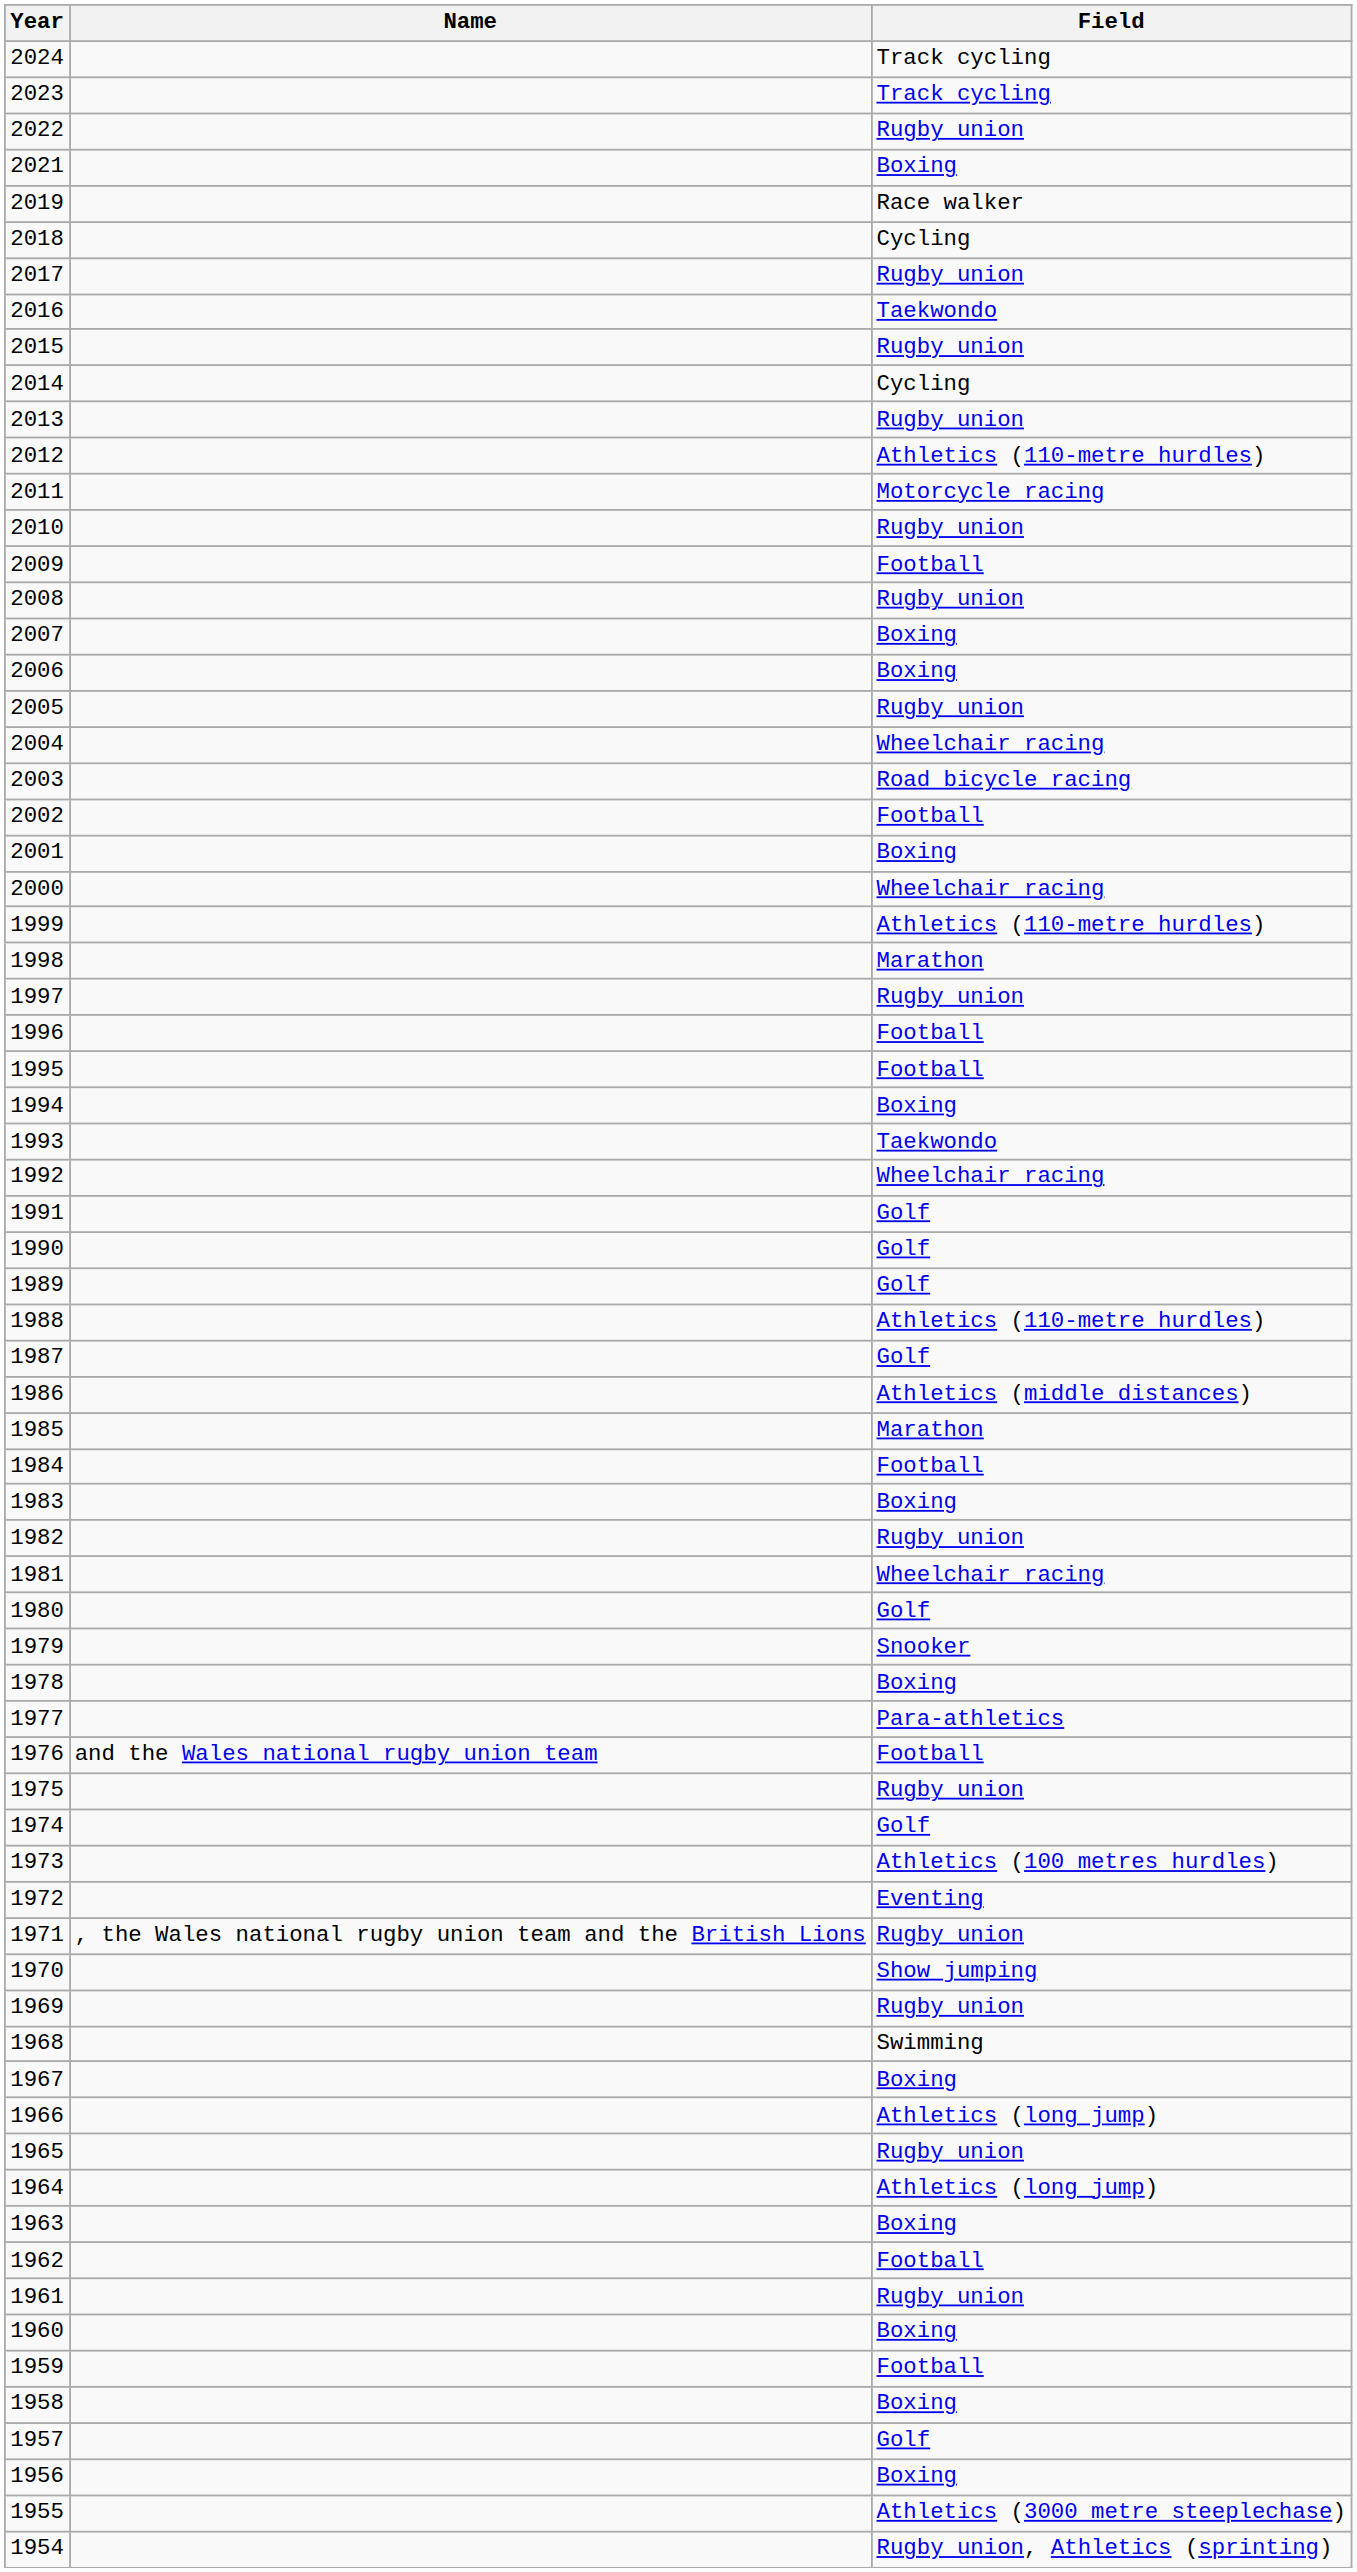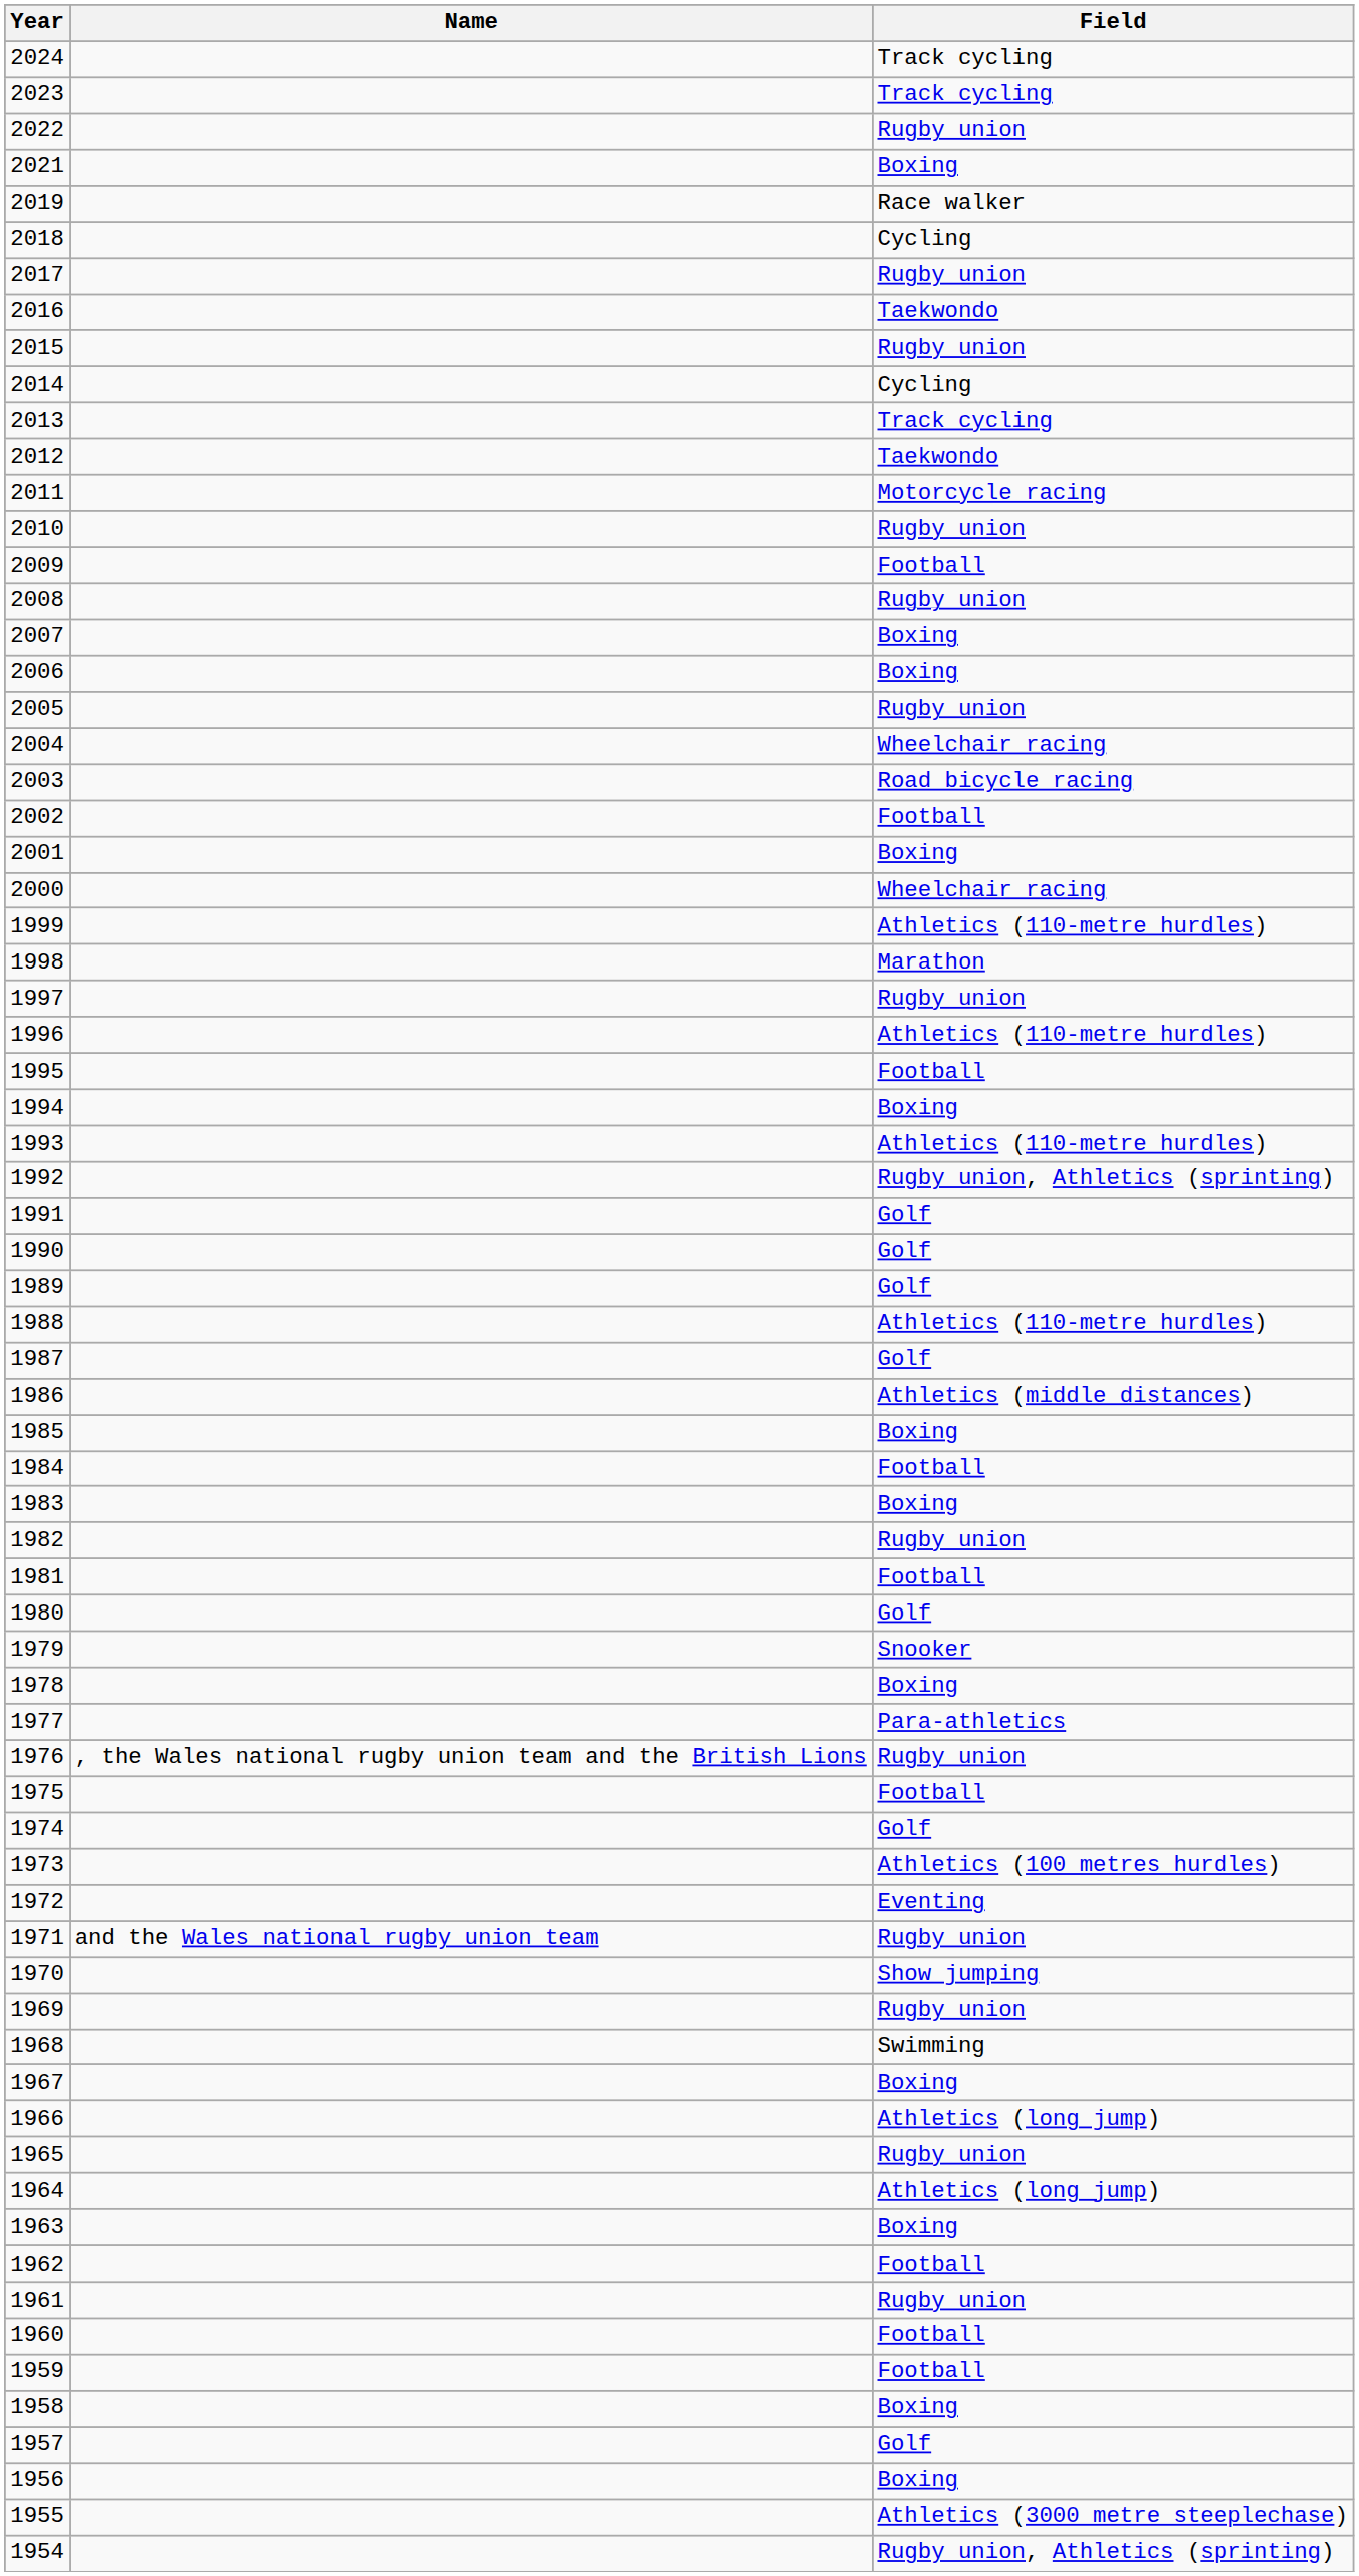 <table class="wikitable sortable" style="font-size: 95%">
 <tr>
 <th>Year</th>
 <th>Name</th>
 <th>Field</th>
 </tr>
 <tr>
 <td>2024</td>
 <td></td>
 <td>Track cycling</td>
 </tr>
 <tr>
 <td>2023</td>
 <td></td>
 <td><a href='#'>Track cycling</a></td>
 </tr>
 <tr>
 <td>2022</td>
 <td></td>
 <td><a href='#'>Rugby union</a></td>
 </tr>
 <tr>
 <td>2021</td>
 <td></td>
 <td><a href='#'>Boxing</a></td>
 </tr>
 <tr>
 <td>2019</td>
 <td></td>
 <td>Race walker</td>
 </tr>
 <tr>
 <td>2018</td>
 <td></td>
 <td>Cycling</td>
 </tr>
 <tr>
 <td>2017</td>
 <td></td>
 <td><a href='#'>Rugby union</a></td>
 </tr>
 <tr>
 <td>2016</td>
 <td></td>
 <td><a href='#'>Taekwondo</a></td>
 </tr>
 <tr>
 <td>2015</td>
 <td></td>
 <td><a href='#'>Rugby union</a></td>
 </tr>
 <tr>
 <td>2014</td>
 <td></td>
 <td>Cycling</td>
 </tr>
 <tr>
 <td>2013</td>
 <td></td>
-<td><a href='#'>Rugby union</a></td>
+<td><a href='#'>Track cycling</a></td>
 </tr>
 <tr>
 <td>2012</td>
 <td></td>
-<td><a href='#'>Athletics</a> (<a href='#'>110-metre hurdles</a>)</td>
+<td><a href='#'>Taekwondo</a></td>
 </tr>
 <tr>
 <td>2011</td>
 <td></td>
 <td><a href='#'>Motorcycle racing</a></td>
 </tr>
 <tr>
 <td>2010</td>
 <td></td>
 <td><a href='#'>Rugby union</a></td>
 </tr>
 <tr>
 <td>2009</td>
 <td></td>
 <td><a href='#'>Football</a></td>
 </tr>
 <tr>
 <td>2008</td>
 <td></td>
 <td><a href='#'>Rugby union</a></td>
 </tr>
 <tr>
 <td>2007</td>
 <td></td>
 <td><a href='#'>Boxing</a></td>
 </tr>
 <tr>
 <td>2006</td>
 <td></td>
 <td><a href='#'>Boxing</a></td>
 </tr>
 <tr>
 <td>2005</td>
 <td></td>
 <td><a href='#'>Rugby union</a></td>
 </tr>
 <tr>
 <td>2004</td>
 <td></td>
 <td><a href='#'>Wheelchair racing</a></td>
 </tr>
 <tr>
 <td>2003</td>
 <td></td>
 <td><a href='#'>Road bicycle racing</a></td>
 </tr>
 <tr>
 <td>2002</td>
 <td></td>
 <td><a href='#'>Football</a></td>
 </tr>
 <tr>
 <td>2001</td>
 <td></td>
 <td><a href='#'>Boxing</a></td>
 </tr>
 <tr>
 <td>2000</td>
 <td></td>
 <td><a href='#'>Wheelchair racing</a></td>
 </tr>
 <tr>
 <td>1999</td>
 <td></td>
 <td><a href='#'>Athletics</a> (<a href='#'>110-metre hurdles</a>)</td>
 </tr>
 <tr>
 <td>1998</td>
 <td></td>
 <td><a href='#'>Marathon</a></td>
 </tr>
 <tr>
 <td>1997</td>
 <td></td>
 <td><a href='#'>Rugby union</a></td>
 </tr>
 <tr>
 <td>1996</td>
 <td></td>
-<td><a href='#'>Football</a></td>
+<td><a href='#'>Athletics</a> (<a href='#'>110-metre hurdles</a>)</td>
 </tr>
 <tr>
 <td>1995</td>
 <td></td>
 <td><a href='#'>Football</a></td>
 </tr>
 <tr>
 <td>1994</td>
 <td></td>
 <td><a href='#'>Boxing</a></td>
 </tr>
 <tr>
 <td>1993</td>
 <td></td>
-<td><a href='#'>Taekwondo</a></td>
+<td><a href='#'>Athletics</a> (<a href='#'>110-metre hurdles</a>)</td>
 </tr>
 <tr>
 <td>1992</td>
 <td></td>
-<td><a href='#'>Wheelchair racing</a></td>
+<td><a href='#'>Rugby union</a>, <a href='#'>Athletics</a> (<a href='#'>sprinting</a>)</td>
 </tr>
 <tr>
 <td>1991</td>
 <td></td>
 <td><a href='#'>Golf</a></td>
 </tr>
 <tr>
 <td>1990</td>
 <td></td>
 <td><a href='#'>Golf</a></td>
 </tr>
 <tr>
 <td>1989</td>
 <td></td>
 <td><a href='#'>Golf</a></td>
 </tr>
 <tr>
 <td>1988</td>
 <td></td>
 <td><a href='#'>Athletics</a> (<a href='#'>110-metre hurdles</a>)</td>
 </tr>
 <tr>
 <td>1987</td>
 <td></td>
 <td><a href='#'>Golf</a></td>
 </tr>
 <tr>
 <td>1986</td>
 <td></td>
 <td><a href='#'>Athletics</a> (<a href='#'>middle distances</a>)</td>
 </tr>
 <tr>
 <td>1985</td>
 <td></td>
-<td><a href='#'>Marathon</a></td>
+<td><a href='#'>Boxing</a></td>
 </tr>
 <tr>
 <td>1984</td>
 <td></td>
 <td><a href='#'>Football</a></td>
 </tr>
 <tr>
 <td>1983</td>
 <td></td>
 <td><a href='#'>Boxing</a></td>
 </tr>
 <tr>
 <td>1982</td>
 <td></td>
 <td><a href='#'>Rugby union</a></td>
 </tr>
 <tr>
 <td>1981</td>
 <td></td>
-<td><a href='#'>Wheelchair racing</a></td>
+<td><a href='#'>Football</a></td>
 </tr>
 <tr>
 <td>1980</td>
 <td></td>
 <td><a href='#'>Golf</a></td>
 </tr>
 <tr>
 <td>1979</td>
 <td></td>
 <td><a href='#'>Snooker</a></td>
 </tr>
 <tr>
 <td>1978</td>
 <td></td>
 <td><a href='#'>Boxing</a></td>
 </tr>
 <tr>
 <td>1977</td>
 <td></td>
 <td><a href='#'>Para-athletics</a></td>
 </tr>
 <tr>
 <td>1976</td>
-<td> and the <a href='#'>Wales national rugby union team</a></td>
-<td><a href='#'>Football</a></td>
+<td>, the Wales national rugby union team and the <a href='#'>British Lions</a></td>
+<td><a href='#'>Rugby union</a></td>
 </tr>
 <tr>
 <td>1975</td>
 <td></td>
-<td><a href='#'>Rugby union</a></td>
+<td><a href='#'>Football</a></td>
 </tr>
 <tr>
 <td>1974</td>
 <td></td>
 <td><a href='#'>Golf</a></td>
 </tr>
 <tr>
 <td>1973</td>
 <td></td>
 <td><a href='#'>Athletics</a> (<a href='#'>100 metres hurdles</a>)</td>
 </tr>
 <tr>
 <td>1972</td>
 <td></td>
 <td><a href='#'>Eventing</a></td>
 </tr>
 <tr>
 <td>1971</td>
-<td>, the Wales national rugby union team and the <a href='#'>British Lions</a></td>
+<td> and the <a href='#'>Wales national rugby union team</a></td>
 <td><a href='#'>Rugby union</a></td>
 </tr>
 <tr>
 <td>1970</td>
 <td></td>
 <td><a href='#'>Show jumping</a></td>
 </tr>
 <tr>
 <td>1969</td>
 <td></td>
 <td><a href='#'>Rugby union</a></td>
 </tr>
 <tr>
 <td>1968</td>
 <td></td>
 <td>Swimming</td>
 </tr>
 <tr>
 <td>1967</td>
 <td></td>
 <td><a href='#'>Boxing</a></td>
 </tr>
 <tr>
 <td>1966</td>
 <td></td>
 <td><a href='#'>Athletics</a> (<a href='#'>long jump</a>)</td>
 </tr>
 <tr>
 <td>1965</td>
 <td></td>
 <td><a href='#'>Rugby union</a></td>
 </tr>
 <tr>
 <td>1964</td>
 <td></td>
 <td><a href='#'>Athletics</a> (<a href='#'>long jump</a>)</td>
 </tr>
 <tr>
 <td>1963</td>
 <td></td>
 <td><a href='#'>Boxing</a></td>
 </tr>
 <tr>
 <td>1962</td>
 <td></td>
 <td><a href='#'>Football</a></td>
 </tr>
 <tr>
 <td>1961</td>
 <td></td>
 <td><a href='#'>Rugby union</a></td>
 </tr>
 <tr>
 <td>1960</td>
 <td></td>
-<td><a href='#'>Boxing</a></td>
+<td><a href='#'>Football</a></td>
 </tr>
 <tr>
 <td>1959</td>
 <td></td>
 <td><a href='#'>Football</a></td>
 </tr>
 <tr>
 <td>1958</td>
 <td></td>
 <td><a href='#'>Boxing</a></td>
 </tr>
 <tr>
 <td>1957</td>
 <td></td>
 <td><a href='#'>Golf</a></td>
 </tr>
 <tr>
 <td>1956</td>
 <td></td>
 <td><a href='#'>Boxing</a></td>
 </tr>
 <tr>
 <td>1955</td>
 <td></td>
 <td><a href='#'>Athletics</a> (<a href='#'>3000 metre steeplechase</a>)</td>
 </tr>
 <tr>
 <td>1954</td>
 <td></td>
 <td><a href='#'>Rugby union</a>, <a href='#'>Athletics</a> (<a href='#'>sprinting</a>)</td>
 </tr>
 </table>
